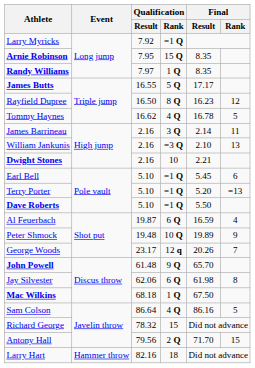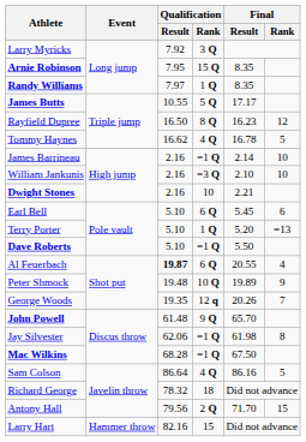 <table class=wikitable style=font-size:90%;text-align:center>
 <tr>
 <th rowspan=2>Athlete</th>
 <th rowspan=2>Event</th>
 <th colspan=2>Qualification</th>
 <th colspan=2>Final</th>
 </tr>
 <tr style=font-size:95%>
 <th>Result</th>
 <th>Rank</th>
 <th>Result</th>
 <th>Rank</th>
 </tr>
 <tr>
 <td align=left><a href='#'>Larry Myricks</a></td>
 <td align=left rowspan=3><a href='#'>Long jump</a></td>
 <td>7.92</td>
-<td>=1 <strong>Q</strong></td>
+<td>3 <strong>Q</strong></td>
 <td colspan=2></td>
 </tr>
 <tr>
 <td align=left><strong><a href='#'>Arnie Robinson</a></strong></td>
 <td>7.95</td>
 <td>15 <strong>Q</strong></td>
 <td>8.35</td>
 <td></td>
 </tr>
 <tr>
 <td align=left><strong><a href='#'>Randy Williams</a></strong></td>
 <td>7.97</td>
 <td>1 <strong>Q</strong></td>
 <td>8.35</td>
 <td></td>
 </tr>
 <tr>
 <td align=left><strong><a href='#'>James Butts</a></strong></td>
 <td align=left rowspan=3><a href='#'>Triple jump</a></td>
-<td>16.55</td>
+<td>10.55</td>
 <td>5 <strong>Q</strong></td>
 <td>17.17</td>
 <td></td>
 </tr>
 <tr>
 <td align=left><a href='#'>Rayfield Dupree</a></td>
 <td>16.50</td>
 <td>8 <strong>Q</strong></td>
 <td>16.23</td>
 <td>12</td>
 </tr>
 <tr>
 <td align=left><a href='#'>Tommy Haynes</a></td>
 <td>16.62</td>
 <td>4 <strong>Q</strong></td>
 <td>16.78</td>
 <td>5</td>
 </tr>
 <tr>
 <td align=left><a href='#'>James Barrineau</a></td>
 <td align=left rowspan=3><a href='#'>High jump</a></td>
 <td>2.16</td>
-<td>3 <strong>Q</strong></td>
+<td>=1 <strong>Q</strong></td>
 <td>2.14</td>
-<td>11</td>
+<td>10</td>
 </tr>
 <tr>
 <td align=left><a href='#'>William Jankunis</a></td>
 <td>2.16</td>
 <td>=3 <strong>Q</strong></td>
 <td>2.10</td>
-<td>13</td>
+<td>10</td>
 </tr>
 <tr>
 <td align=left><strong><a href='#'>Dwight Stones</a></strong></td>
 <td>2.16</td>
 <td>10</td>
 <td>2.21</td>
 <td></td>
 </tr>
 <tr>
 <td align=left><a href='#'>Earl Bell</a></td>
 <td align=left rowspan=3><a href='#'>Pole vault</a></td>
 <td>5.10</td>
-<td>=1 <strong>Q</strong></td>
+<td>6 <strong>Q</strong></td>
 <td>5.45</td>
 <td>6</td>
 </tr>
 <tr>
 <td align=left><a href='#'>Terry Porter</a></td>
 <td>5.10</td>
-<td>=1 <strong>Q</strong></td>
+<td>1 <strong>Q</strong></td>
 <td>5.20</td>
 <td>=13</td>
 </tr>
 <tr>
 <td align=left><strong><a href='#'>Dave Roberts</a></strong></td>
 <td>5.10</td>
 <td>=1 <strong>Q</strong></td>
 <td>5.50</td>
 <td></td>
 </tr>
 <tr>
 <td align=left><a href='#'>Al Feuerbach</a></td>
 <td align=left rowspan=3><a href='#'>Shot put</a></td>
-<td>19.87</td>
+<td><strong>19.87</strong></td>
 <td>6 <strong>Q</strong></td>
-<td>16.59</td>
+<td>20.55</td>
 <td>4</td>
 </tr>
 <tr>
 <td align=left><a href='#'>Peter Shmock</a></td>
 <td>19.48</td>
 <td>10 <strong>Q</strong></td>
 <td>19.89</td>
 <td>9</td>
 </tr>
 <tr>
 <td align=left><a href='#'>George Woods</a></td>
-<td>23.17</td>
+<td>19.35</td>
 <td>12 <strong>q</strong></td>
 <td>20.26</td>
 <td>7</td>
 </tr>
 <tr>
 <td align=left><strong><a href='#'>John Powell</a></strong></td>
 <td align=left rowspan=3><a href='#'>Discus throw</a></td>
 <td>61.48</td>
 <td>9 <strong>Q</strong></td>
 <td>65.70</td>
 <td></td>
 </tr>
 <tr>
 <td align=left><a href='#'>Jay Silvester</a></td>
 <td>62.06</td>
-<td>6 <strong>Q</strong></td>
+<td>=1 <strong>Q</strong></td>
 <td>61.98</td>
 <td>8</td>
 </tr>
 <tr>
 <td align=left><strong><a href='#'>Mac Wilkins</a></strong></td>
-<td>68.18 </td>
-<td>1 <strong>Q</strong></td>
+<td>68.28 </td>
+<td>=1 <strong>Q</strong></td>
 <td>67.50</td>
 <td></td>
 </tr>
 <tr>
 <td align=left><a href='#'>Sam Colson</a></td>
 <td align=left rowspan=3><a href='#'>Javelin throw</a></td>
 <td>86.64</td>
 <td>4 <strong>Q</strong></td>
 <td>86.16</td>
 <td>5</td>
 </tr>
 <tr>
 <td align=left><a href='#'>Richard George</a></td>
 <td>78.32</td>
-<td>15</td>
+<td>18</td>
 <td colspan=2>Did not advance</td>
 </tr>
 <tr>
 <td align=left><a href='#'>Antony Hall</a></td>
 <td>79.56</td>
 <td>2 <strong>Q</strong></td>
 <td>71.70</td>
 <td>15</td>
 </tr>
 <tr>
 <td align=left><a href='#'>Larry Hart</a></td>
 <td align=left><a href='#'>Hammer throw</a></td>
 <td>82.16</td>
-<td>18</td>
+<td>15</td>
 <td colspan=2>Did not advance</td>
 </tr>
 </table>
